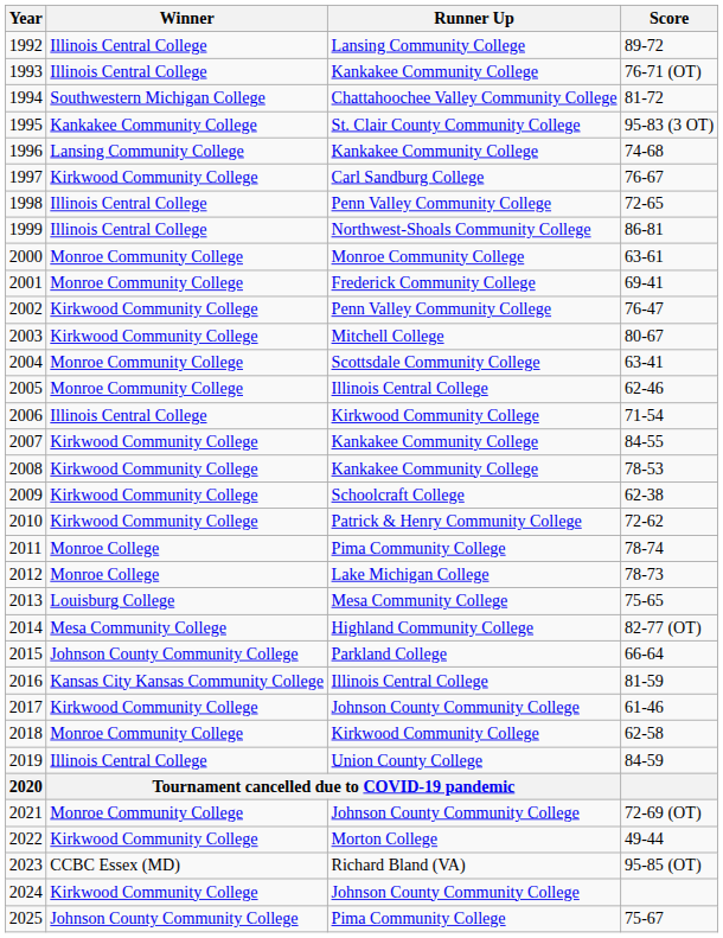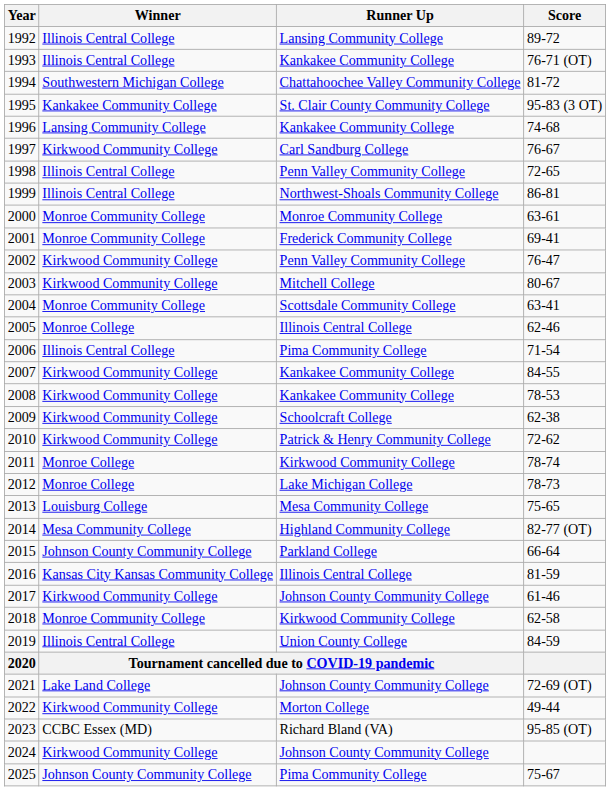 <table class="wikitable sortable" font=90%">
 <tr>
 <th>Year</th>
 <th>Winner</th>
 <th>Runner Up</th>
 <th>Score</th>
 </tr>
 <tr>
 <td>1992</td>
 <td><a href='#'>Illinois Central College</a></td>
 <td><a href='#'>Lansing Community College</a></td>
 <td>89-72</td>
 </tr>
 <tr>
 <td>1993</td>
 <td><a href='#'>Illinois Central College</a></td>
 <td><a href='#'>Kankakee Community College</a></td>
 <td>76-71 (OT)</td>
 </tr>
 <tr>
 <td>1994</td>
 <td><a href='#'>Southwestern Michigan College</a></td>
 <td><a href='#'>Chattahoochee Valley Community College</a></td>
 <td>81-72</td>
 </tr>
 <tr>
 <td>1995</td>
 <td><a href='#'>Kankakee Community College</a></td>
 <td><a href='#'>St. Clair County Community College</a></td>
 <td>95-83 (3 OT)</td>
 </tr>
 <tr>
 <td>1996</td>
 <td><a href='#'>Lansing Community College</a></td>
 <td><a href='#'>Kankakee Community College</a></td>
 <td>74-68</td>
 </tr>
 <tr>
 <td>1997</td>
 <td><a href='#'>Kirkwood Community College</a></td>
 <td><a href='#'>Carl Sandburg College</a></td>
 <td>76-67</td>
 </tr>
 <tr>
 <td>1998</td>
 <td><a href='#'>Illinois Central College</a></td>
 <td><a href='#'>Penn Valley Community College</a></td>
 <td>72-65</td>
 </tr>
 <tr>
 <td>1999</td>
 <td><a href='#'>Illinois Central College</a></td>
 <td><a href='#'>Northwest-Shoals Community College</a></td>
 <td>86-81</td>
 </tr>
 <tr>
 <td>2000</td>
 <td><a href='#'>Monroe Community College</a></td>
 <td><a href='#'>Monroe Community College</a></td>
 <td>63-61</td>
 </tr>
 <tr>
 <td>2001</td>
 <td><a href='#'>Monroe Community College</a></td>
 <td><a href='#'>Frederick Community College</a></td>
 <td>69-41</td>
 </tr>
 <tr>
 <td>2002</td>
 <td><a href='#'>Kirkwood Community College</a></td>
 <td><a href='#'>Penn Valley Community College</a></td>
 <td>76-47</td>
 </tr>
 <tr>
 <td>2003</td>
 <td><a href='#'>Kirkwood Community College</a></td>
 <td><a href='#'>Mitchell College</a></td>
 <td>80-67</td>
 </tr>
 <tr>
 <td>2004</td>
 <td><a href='#'>Monroe Community College</a></td>
 <td><a href='#'>Scottsdale Community College</a></td>
 <td>63-41</td>
 </tr>
 <tr>
 <td>2005</td>
-<td><a href='#'>Monroe Community College</a></td>
+<td><a href='#'>Monroe College</a></td>
 <td><a href='#'>Illinois Central College</a></td>
 <td>62-46</td>
 </tr>
 <tr>
 <td>2006</td>
 <td><a href='#'>Illinois Central College</a></td>
-<td><a href='#'>Kirkwood Community College</a></td>
+<td><a href='#'>Pima Community College</a></td>
 <td>71-54</td>
 </tr>
 <tr>
 <td>2007</td>
 <td><a href='#'>Kirkwood Community College</a></td>
 <td><a href='#'>Kankakee Community College</a></td>
 <td>84-55</td>
 </tr>
 <tr>
 <td>2008</td>
 <td><a href='#'>Kirkwood Community College</a></td>
 <td><a href='#'>Kankakee Community College</a></td>
 <td>78-53</td>
 </tr>
 <tr>
 <td>2009</td>
 <td><a href='#'>Kirkwood Community College</a></td>
 <td><a href='#'>Schoolcraft College</a></td>
 <td>62-38</td>
 </tr>
 <tr>
 <td>2010</td>
 <td><a href='#'>Kirkwood Community College</a></td>
 <td><a href='#'>Patrick & Henry Community College</a></td>
 <td>72-62</td>
 </tr>
 <tr>
 <td>2011</td>
 <td><a href='#'>Monroe College</a></td>
-<td><a href='#'>Pima Community College</a></td>
+<td><a href='#'>Kirkwood Community College</a></td>
 <td>78-74</td>
 </tr>
 <tr>
 <td>2012</td>
 <td><a href='#'>Monroe College</a></td>
 <td><a href='#'>Lake Michigan College</a></td>
 <td>78-73</td>
 </tr>
 <tr>
 <td>2013</td>
 <td><a href='#'>Louisburg College</a></td>
 <td><a href='#'>Mesa Community College</a></td>
 <td>75-65</td>
 </tr>
 <tr>
 <td>2014</td>
 <td><a href='#'>Mesa Community College</a></td>
 <td><a href='#'>Highland Community College</a></td>
 <td>82-77 (OT)</td>
 </tr>
 <tr>
 <td>2015</td>
 <td><a href='#'>Johnson County Community College</a></td>
 <td><a href='#'>Parkland College</a></td>
 <td>66-64</td>
 </tr>
 <tr>
 <td>2016</td>
 <td><a href='#'>Kansas City Kansas Community College</a></td>
 <td><a href='#'>Illinois Central College</a></td>
 <td>81-59</td>
 </tr>
 <tr>
 <td>2017</td>
 <td><a href='#'>Kirkwood Community College</a></td>
 <td><a href='#'>Johnson County Community College</a></td>
 <td>61-46</td>
 </tr>
 <tr>
 <td>2018</td>
 <td><a href='#'>Monroe Community College</a></td>
 <td><a href='#'>Kirkwood Community College</a></td>
 <td>62-58</td>
 </tr>
 <tr>
 <td>2019</td>
 <td><a href='#'>Illinois Central College</a></td>
 <td><a href='#'>Union County College</a></td>
 <td>84-59</td>
 </tr>
 <tr>
 <th>2020</th>
 <th colspan="2"><strong>Tournament cancelled due to <a href='#'>COVID-19 pandemic</a></strong></th>
 <th></th>
 </tr>
 <tr>
 <td>2021</td>
-<td><a href='#'>Monroe Community College</a></td>
+<td><a href='#'>Lake Land College</a></td>
 <td><a href='#'>Johnson County Community College</a></td>
 <td>72-69 (OT)</td>
 </tr>
 <tr>
 <td>2022</td>
 <td><a href='#'>Kirkwood Community College</a></td>
 <td><a href='#'>Morton College</a></td>
 <td>49-44</td>
 </tr>
 <tr>
 <td>2023</td>
 <td>CCBC Essex (MD)</td>
 <td>Richard Bland (VA)</td>
 <td>95-85 (OT)</td>
 </tr>
 <tr>
 <td>2024</td>
 <td><a href='#'>Kirkwood Community College</a></td>
 <td><a href='#'>Johnson County Community College</a></td>
 <td></td>
 </tr>
 <tr>
 <td>2025</td>
 <td><a href='#'>Johnson County Community College</a></td>
 <td><a href='#'>Pima Community College</a></td>
 <td>75-67</td>
 </tr>
 </table>
